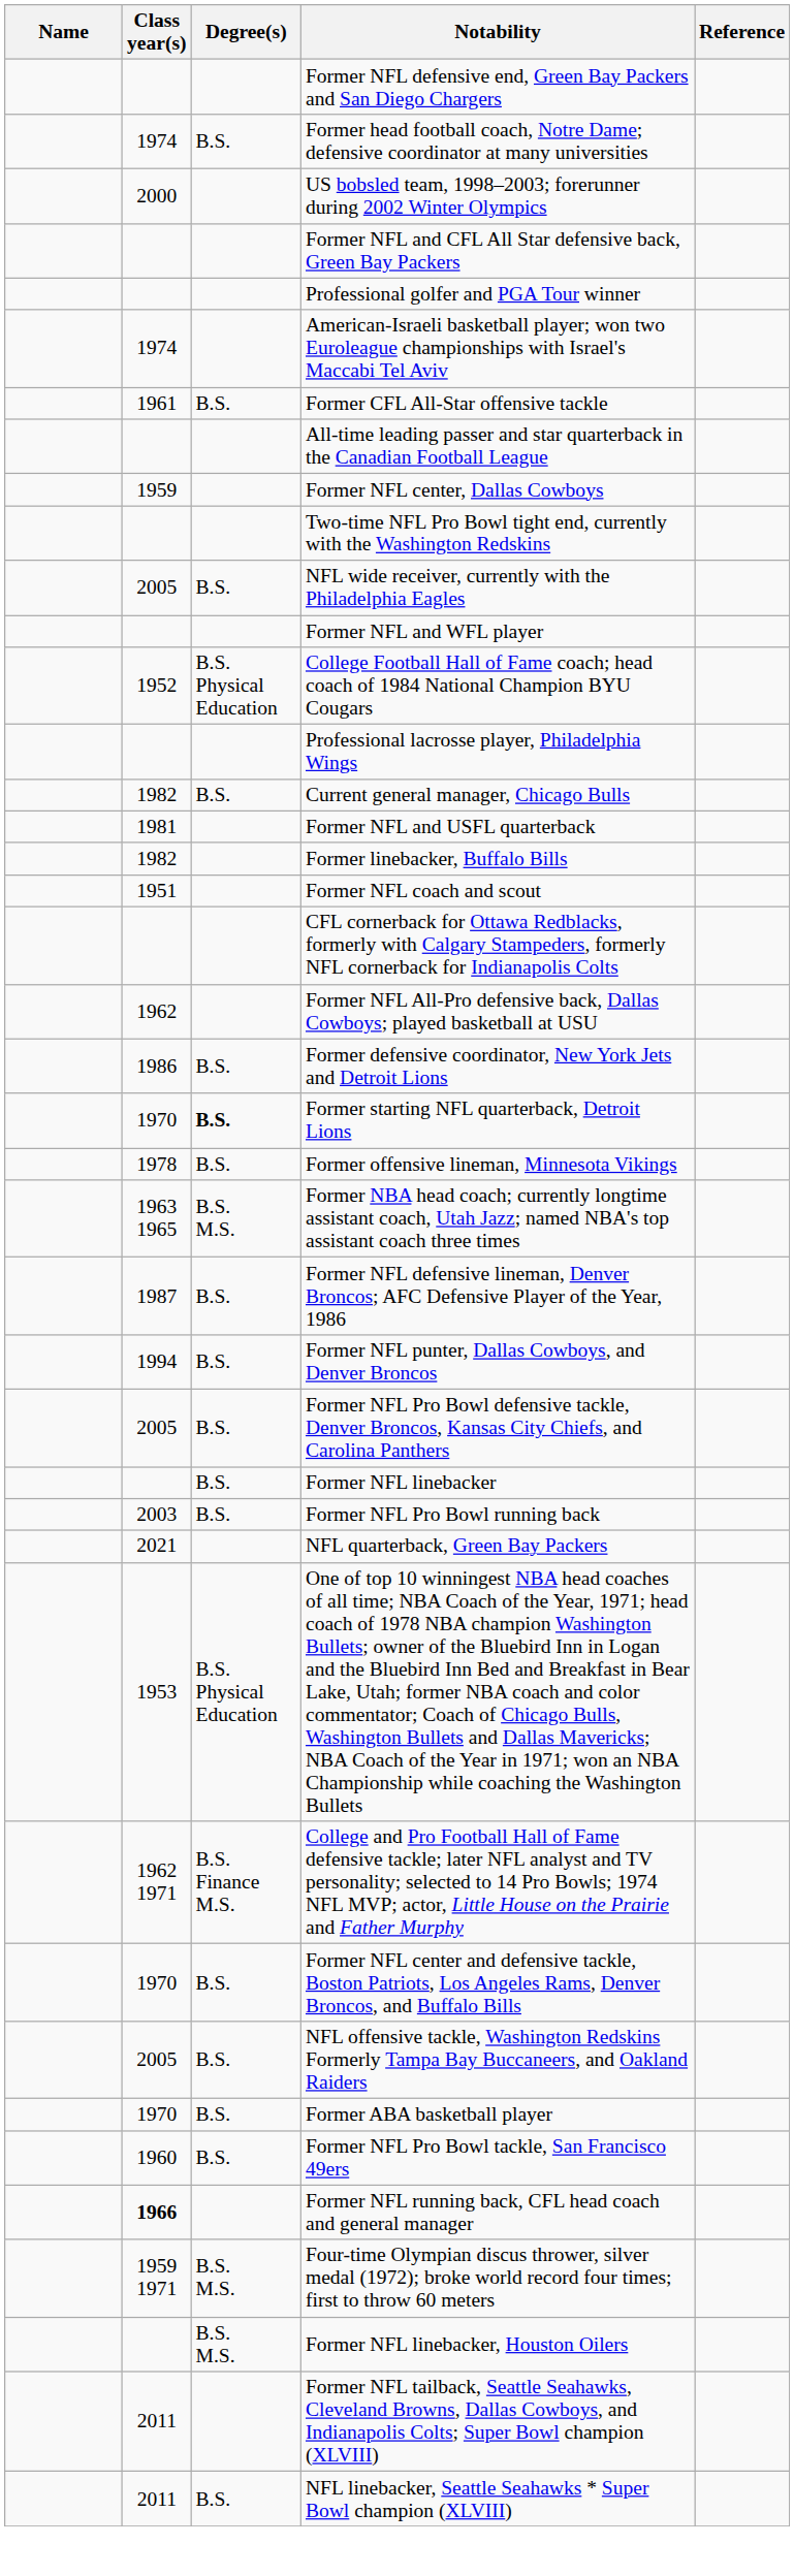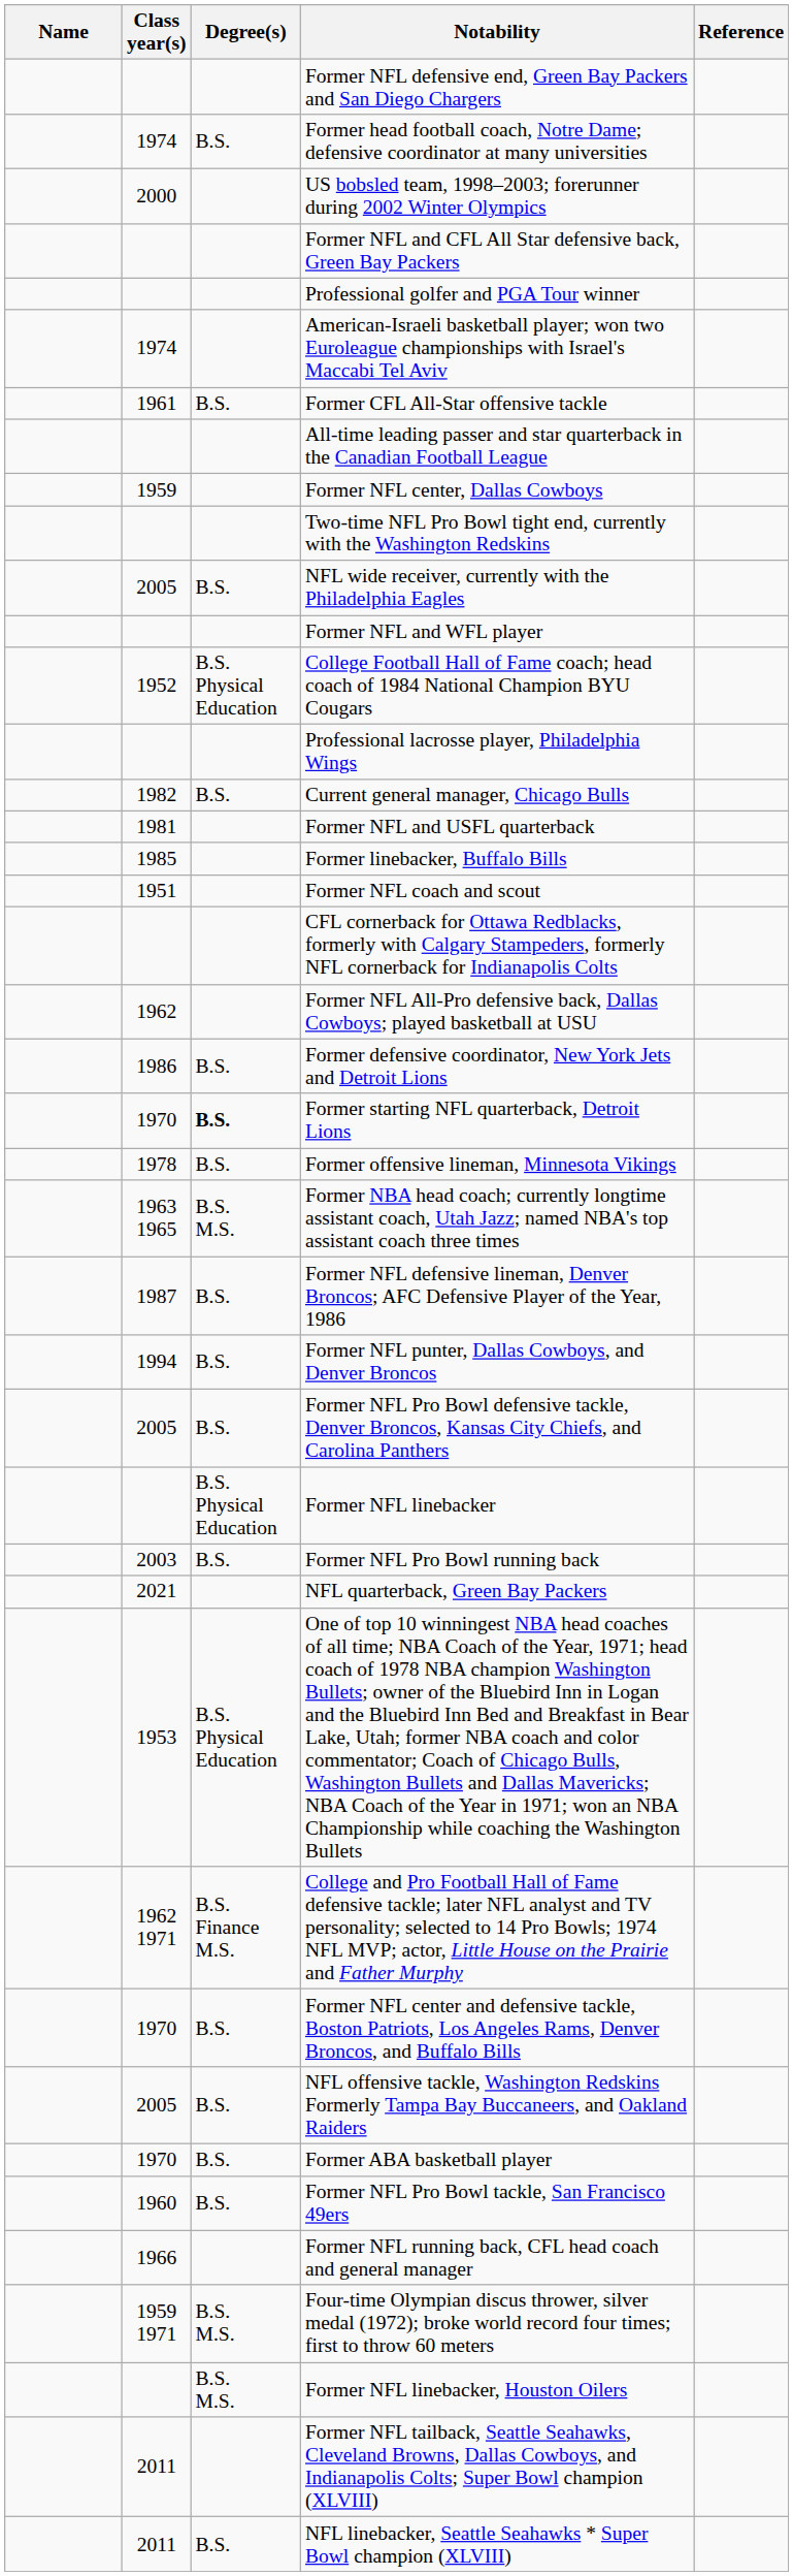 <table class="wikitable sortable" style="width:100%">
 <tr>
 <th style="width:15%;" class="unsortable">Name</th>
 <th style="width:3%;">Class year(s)</th>
 <th style="width:14%;">Degree(s)</th>
 <th style="width:*;" class="unsortable">Notability</th>
 <th style="width:3%;" class="unsortable">Reference</th>
 </tr>
 <tr>
 <td></td>
 <td style="text-align:center;"></td>
 <td></td>
 <td>Former NFL defensive end, <a href='#'>Green Bay Packers</a> and <a href='#'>San Diego Chargers</a></td>
 <td style="text-align:center;"></td>
 </tr>
 <tr>
 <td></td>
 <td style="text-align:center;">1974</td>
 <td>B.S.</td>
 <td>Former head football coach, <a href='#'>Notre Dame</a>; defensive coordinator at many universities</td>
 <td style="text-align:center;"></td>
 </tr>
 <tr>
 <td></td>
 <td style="text-align:center;">2000</td>
 <td></td>
 <td>US <a href='#'>bobsled</a> team, 1998–2003; forerunner during <a href='#'>2002 Winter Olympics</a></td>
 <td style="text-align:center;"></td>
 </tr>
 <tr>
 <td></td>
 <td style="text-align:center;"></td>
 <td></td>
 <td>Former NFL and CFL All Star defensive back, <a href='#'>Green Bay Packers</a></td>
 <td style="text-align:center;"></td>
 </tr>
 <tr>
 <td></td>
 <td style="text-align:center;"></td>
 <td></td>
 <td>Professional golfer and <a href='#'>PGA Tour</a> winner</td>
 <td style="text-align:center;"></td>
 </tr>
 <tr>
 <td></td>
 <td style="text-align:center;">1974</td>
 <td></td>
 <td>American-Israeli basketball player; won two <a href='#'>Euroleague</a> championships with Israel's <a href='#'>Maccabi Tel Aviv</a></td>
 <td style="text-align:center;"></td>
 </tr>
 <tr>
 <td></td>
 <td style="text-align:center;">1961</td>
 <td>B.S.</td>
 <td>Former CFL All-Star offensive tackle</td>
 <td style="text-align:center;"></td>
 </tr>
 <tr>
 <td></td>
 <td style="text-align:center;"></td>
 <td></td>
 <td>All-time leading passer and star quarterback in the <a href='#'>Canadian Football League</a></td>
 <td style="text-align:center;"></td>
 </tr>
 <tr>
 <td></td>
 <td style="text-align:center;">1959</td>
 <td></td>
 <td>Former NFL center, <a href='#'>Dallas Cowboys</a></td>
 <td style="text-align:center;"></td>
 </tr>
 <tr>
 <td></td>
 <td style="text-align:center;"></td>
 <td></td>
 <td>Two-time NFL Pro Bowl tight end, currently with the <a href='#'>Washington Redskins</a></td>
 <td style="text-align:center;"></td>
 </tr>
 <tr>
 <td></td>
 <td style="text-align:center;">2005</td>
 <td>B.S.</td>
 <td>NFL wide receiver, currently with the <a href='#'>Philadelphia Eagles</a></td>
 <td style="text-align:center;"></td>
 </tr>
 <tr>
 <td></td>
 <td style="text-align:center;"></td>
 <td></td>
 <td>Former NFL and WFL player</td>
 <td style="text-align:center;"></td>
 </tr>
 <tr>
 <td></td>
 <td style="text-align:center;">1952</td>
 <td>B.S. Physical Education</td>
 <td><a href='#'>College Football Hall of Fame</a> coach; head coach of 1984 National Champion BYU Cougars</td>
 <td style="text-align:center;"></td>
 </tr>
 <tr>
 <td></td>
 <td style="text-align:center;"></td>
 <td></td>
 <td>Professional lacrosse player, <a href='#'>Philadelphia Wings</a></td>
 <td style="text-align:center;"></td>
 </tr>
 <tr>
 <td></td>
 <td style="text-align:center;">1982</td>
 <td>B.S.</td>
 <td>Current general manager, <a href='#'>Chicago Bulls</a></td>
 <td style="text-align:center;"></td>
 </tr>
 <tr>
 <td></td>
 <td style="text-align:center;">1981</td>
 <td></td>
 <td>Former NFL and USFL quarterback</td>
 <td style="text-align:center;"></td>
 </tr>
 <tr>
 <td></td>
-<td style="text-align:center;">1982</td>
+<td style="text-align:center;">1985</td>
 <td></td>
 <td>Former linebacker, <a href='#'>Buffalo Bills</a></td>
 <td style="text-align:center;"></td>
 </tr>
 <tr>
 <td></td>
 <td style="text-align:center;">1951</td>
 <td></td>
 <td>Former NFL coach and scout</td>
 <td style="text-align:center;"></td>
 </tr>
 <tr>
 <td></td>
 <td style="text-align:center;"></td>
 <td></td>
 <td>CFL cornerback for <a href='#'>Ottawa Redblacks</a>, formerly with <a href='#'>Calgary Stampeders</a>, formerly NFL cornerback for <a href='#'>Indianapolis Colts</a></td>
 <td style="text-align:center;"></td>
 </tr>
 <tr>
 <td></td>
 <td style="text-align:center;">1962</td>
 <td></td>
 <td>Former NFL All-Pro defensive back, <a href='#'>Dallas Cowboys</a>; played basketball at USU</td>
 <td style="text-align:center;"></td>
 </tr>
 <tr>
 <td></td>
 <td style="text-align:center;">1986</td>
 <td>B.S.</td>
 <td>Former defensive coordinator, <a href='#'>New York Jets</a> and <a href='#'>Detroit Lions</a></td>
 <td style="text-align:center;"></td>
 </tr>
 <tr>
 <td></td>
 <td style="text-align:center;">1970</td>
 <td><strong>B.S.</strong></td>
 <td>Former starting NFL quarterback, <a href='#'>Detroit Lions</a></td>
 <td style="text-align:center;"></td>
 </tr>
 <tr>
 <td></td>
 <td style="text-align:center;">1978</td>
 <td>B.S.</td>
 <td>Former offensive lineman, <a href='#'>Minnesota Vikings</a></td>
 <td style="text-align:center;"></td>
 </tr>
 <tr>
 <td></td>
 <td style="text-align:center;">1963<br>1965</td>
 <td>B.S.<br>M.S.</td>
 <td>Former <a href='#'>NBA</a> head coach; currently longtime assistant coach, <a href='#'>Utah Jazz</a>; named NBA's top assistant coach three times</td>
 <td style="text-align:center;"></td>
 </tr>
 <tr>
 <td></td>
 <td style="text-align:center;">1987</td>
 <td>B.S.</td>
 <td>Former NFL defensive lineman, <a href='#'>Denver Broncos</a>; AFC Defensive Player of the Year, 1986</td>
 <td style="text-align:center;"></td>
 </tr>
 <tr>
 <td></td>
 <td style="text-align:center;">1994</td>
 <td>B.S.</td>
 <td>Former NFL punter, <a href='#'>Dallas Cowboys</a>, and <a href='#'>Denver Broncos</a></td>
 <td style="text-align:center;"></td>
 </tr>
 <tr>
 <td></td>
 <td style="text-align:center;">2005</td>
 <td>B.S.</td>
 <td>Former NFL Pro Bowl defensive tackle, <a href='#'>Denver Broncos</a>, <a href='#'>Kansas City Chiefs</a>, and <a href='#'>Carolina Panthers</a></td>
 <td style="text-align:center;"></td>
 </tr>
 <tr>
 <td></td>
 <td style="text-align:center;"></td>
-<td>B.S.</td>
+<td>B.S. Physical Education</td>
 <td>Former NFL linebacker</td>
 <td style="text-align:center;"></td>
 </tr>
 <tr>
 <td></td>
 <td style="text-align:center;">2003</td>
 <td>B.S.</td>
 <td>Former NFL Pro Bowl running back</td>
 <td style="text-align:center;"></td>
 </tr>
 <tr>
 <td></td>
 <td style="text-align:center;">2021</td>
 <td></td>
 <td>NFL quarterback, <a href='#'>Green Bay Packers</a></td>
 </tr>
 <tr>
 <td></td>
 <td style="text-align:center;">1953</td>
 <td>B.S. Physical Education</td>
 <td>One of top 10 winningest <a href='#'>NBA</a> head coaches of all time; NBA Coach of the Year, 1971; head coach of 1978 NBA champion <a href='#'>Washington Bullets</a>; owner of the Bluebird Inn in Logan and the Bluebird Inn Bed and Breakfast in Bear Lake, Utah; former NBA coach and color commentator; Coach of <a href='#'>Chicago Bulls</a>, <a href='#'>Washington Bullets</a> and <a href='#'>Dallas Mavericks</a>; NBA Coach of the Year in 1971; won an NBA Championship while coaching the Washington Bullets</td>
 <td style="text-align:center;"></td>
 </tr>
 <tr>
 <td></td>
 <td style="text-align:center;">1962<br>1971</td>
 <td>B.S. Finance<br>M.S.</td>
 <td><a href='#'>College</a> and <a href='#'>Pro Football Hall of Fame</a> defensive tackle; later NFL analyst and TV personality; selected to 14 Pro Bowls; 1974 NFL MVP; actor, <em><a href='#'>Little House on the Prairie</a></em> and <em><a href='#'>Father Murphy</a></em></td>
 <td style="text-align:center;"></td>
 </tr>
 <tr>
 <td></td>
 <td style="text-align:center;">1970</td>
 <td>B.S.</td>
 <td>Former NFL center and defensive tackle, <a href='#'>Boston Patriots</a>, <a href='#'>Los Angeles Rams</a>, <a href='#'>Denver Broncos</a>, and <a href='#'>Buffalo Bills</a></td>
 <td style="text-align:center;"></td>
 </tr>
 <tr>
 <td></td>
 <td style="text-align:center;">2005</td>
 <td>B.S.</td>
 <td>NFL offensive tackle, <a href='#'>Washington Redskins</a> Formerly <a href='#'>Tampa Bay Buccaneers</a>, and <a href='#'>Oakland Raiders</a></td>
 <td style="text-align:center;"></td>
 </tr>
 <tr>
 <td></td>
 <td style="text-align:center;">1970</td>
 <td>B.S.</td>
 <td>Former ABA basketball player</td>
 <td style="text-align:center;"></td>
 </tr>
 <tr>
 <td></td>
 <td style="text-align:center;">1960</td>
 <td>B.S.</td>
 <td>Former NFL Pro Bowl tackle, <a href='#'>San Francisco 49ers</a></td>
 <td style="text-align:center;"></td>
 </tr>
 <tr>
 <td></td>
-<td style="text-align:center;"><strong>1966</strong></td>
+<td style="text-align:center;">1966</td>
 <td></td>
 <td>Former NFL running back, CFL head coach and general manager</td>
 <td style="text-align:center;"></td>
 </tr>
 <tr>
 <td></td>
 <td style="text-align:center;">1959<br>1971</td>
 <td>B.S.<br>M.S.</td>
 <td>Four-time Olympian discus thrower, silver medal (1972); broke world record four times; first to throw 60 meters</td>
 <td style="text-align:center;"></td>
 </tr>
 <tr>
 <td></td>
 <td style="text-align:center;"></td>
 <td>B.S.<br>M.S.</td>
 <td>Former NFL linebacker, <a href='#'>Houston Oilers</a></td>
 <td style="text-align:center;"></td>
 </tr>
 <tr>
 <td></td>
 <td style="text-align:center;">2011</td>
 <td></td>
 <td>Former NFL tailback, <a href='#'>Seattle Seahawks</a>, <a href='#'>Cleveland Browns</a>, <a href='#'>Dallas Cowboys</a>, and <a href='#'>Indianapolis Colts</a>; <a href='#'>Super Bowl</a> champion (<a href='#'>XLVIII</a>)</td>
 <td style="text-align:center;"></td>
 </tr>
 <tr>
 <td></td>
 <td style="text-align:center;">2011</td>
 <td>B.S.</td>
 <td>NFL linebacker, <a href='#'>Seattle Seahawks</a> * <a href='#'>Super Bowl</a> champion (<a href='#'>XLVIII</a>)</td>
 <td style="text-align:center;"></td>
 </tr>
 <tr>
 </tr>
 </table>
